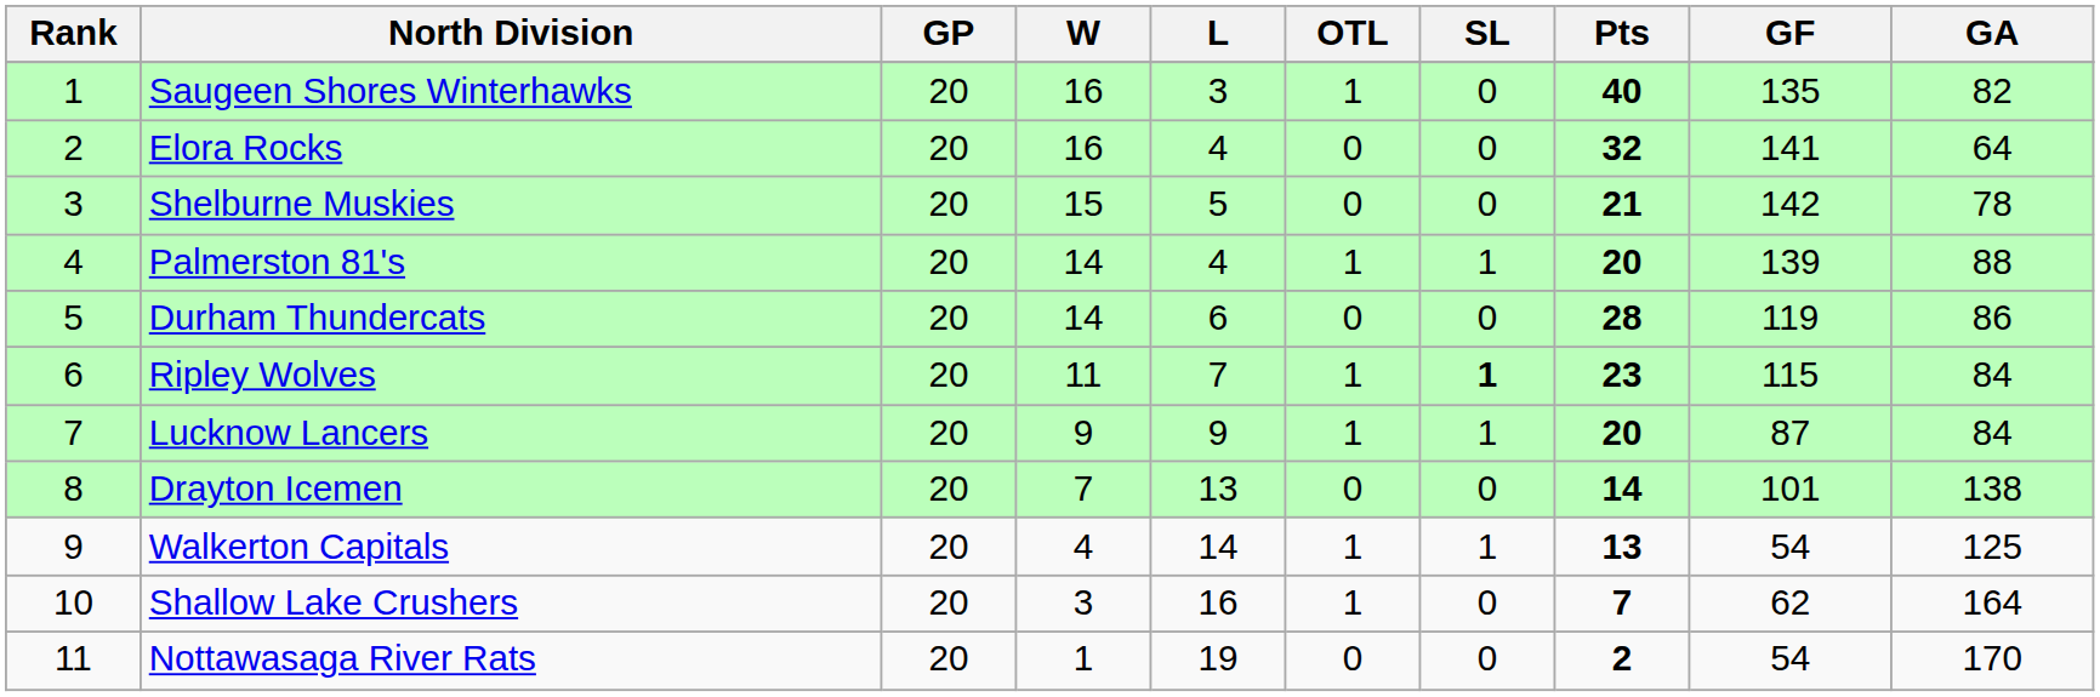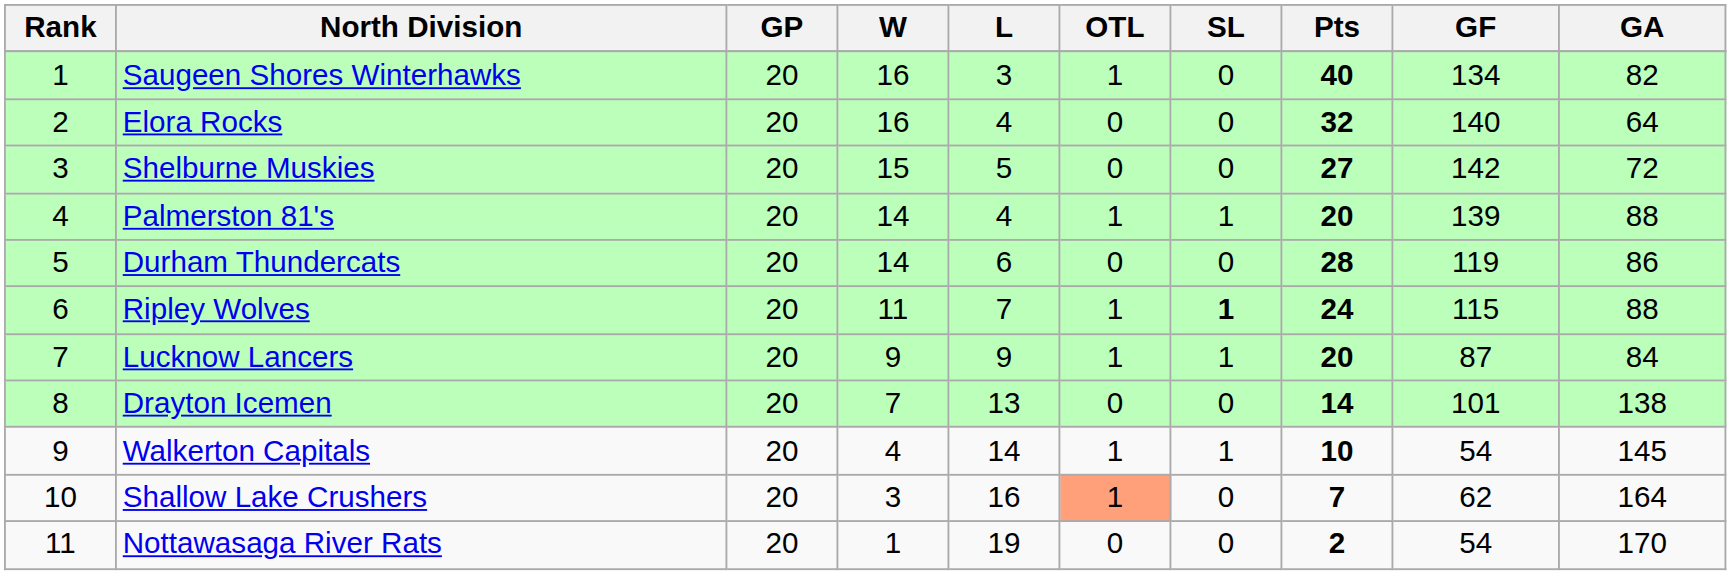 <table class="wikitable" style="text-align:center" width:50em">
 <tr>
 <th bgcolor="#DDDDFF" width="5%">Rank</th>
 <th bgcolor="#DDDDFF" width="27.5%">North Division</th>
 <th bgcolor="#DDDDFF" width="5%">GP</th>
 <th bgcolor="#DDDDFF" width="5%">W</th>
 <th bgcolor="#DDDDFF" width="5%">L</th>
 <th bgcolor="#DDDDFF" width="5%">OTL</th>
 <th bgcolor="#DDDDFF" width="5%">SL</th>
 <th bgcolor="#DDDDFF" width="5%">Pts</th>
 <th bgcolor="#DDDDFF" width="7.5%">GF</th>
 <th bgcolor="#DDDDFF" width="7.5%">GA</th>
 </tr>
 <tr>
 </tr>
 <tr bgcolor="#bbffbb">
 <td>1</td>
 <td align=left><a href='#'>Saugeen Shores Winterhawks</a></td>
 <td>20</td>
 <td>16</td>
 <td>3</td>
 <td>1</td>
 <td>0</td>
 <td><strong>40</strong></td>
-<td>135</td>
+<td>134</td>
 <td>82</td>
 </tr>
 <tr bgcolor="#bbffbb">
 <td>2</td>
 <td align=left><a href='#'>Elora Rocks</a></td>
 <td>20</td>
 <td>16</td>
 <td>4</td>
 <td>0</td>
 <td>0</td>
 <td><strong>32</strong></td>
-<td>141</td>
+<td>140</td>
 <td>64</td>
 </tr>
 <tr bgcolor="#bbffbb">
 <td>3</td>
 <td align=left><a href='#'>Shelburne Muskies</a></td>
 <td>20</td>
 <td>15</td>
 <td>5</td>
 <td>0</td>
 <td>0</td>
-<td><strong>21</strong></td>
+<td><strong>27</strong></td>
 <td>142</td>
-<td>78</td>
+<td>72</td>
 </tr>
 <tr bgcolor="#bbffbb">
 <td>4</td>
 <td align=left><a href='#'>Palmerston 81's</a></td>
 <td>20</td>
 <td>14</td>
 <td>4</td>
 <td>1</td>
 <td>1</td>
 <td><strong>20</strong></td>
 <td>139</td>
 <td>88</td>
 </tr>
 <tr bgcolor="#bbffbb">
 <td>5</td>
 <td align=left><a href='#'>Durham Thundercats</a></td>
 <td>20</td>
 <td>14</td>
 <td>6</td>
 <td>0</td>
 <td>0</td>
 <td><strong>28</strong></td>
 <td>119</td>
 <td>86</td>
 </tr>
 <tr bgcolor="#bbffbb">
 <td>6</td>
 <td align=left><a href='#'>Ripley Wolves</a></td>
 <td>20</td>
 <td>11</td>
 <td>7</td>
 <td>1</td>
 <td><strong>1</strong></td>
-<td><strong>23</strong></td>
+<td><strong>24</strong></td>
 <td>115</td>
-<td>84</td>
+<td>88</td>
 </tr>
 <tr bgcolor="#bbffbb">
 <td>7</td>
 <td align=left><a href='#'>Lucknow Lancers</a></td>
 <td>20</td>
 <td>9</td>
 <td>9</td>
 <td>1</td>
 <td>1</td>
 <td><strong>20</strong></td>
 <td>87</td>
 <td>84</td>
 </tr>
 <tr bgcolor="#bbffbb">
 <td>8</td>
 <td align=left><a href='#'>Drayton Icemen</a></td>
 <td>20</td>
 <td>7</td>
 <td>13</td>
 <td>0</td>
 <td>0</td>
 <td><strong>14</strong></td>
 <td>101</td>
 <td>138</td>
 </tr>
 <tr>
 <td>9</td>
 <td align=left><a href='#'>Walkerton Capitals</a></td>
 <td>20</td>
 <td>4</td>
 <td>14</td>
 <td>1</td>
 <td>1</td>
-<td><strong>13</strong></td>
+<td><strong>10</strong></td>
 <td>54</td>
-<td>125</td>
+<td>145</td>
 </tr>
 <tr>
 <td>10</td>
 <td align=left><a href='#'>Shallow Lake Crushers</a></td>
 <td>20</td>
 <td>3</td>
 <td>16</td>
-<td>1</td>
+<td style="background: lightsalmon;">1</td>
 <td>0</td>
 <td><strong>7</strong></td>
 <td>62</td>
 <td>164</td>
 </tr>
 <tr>
 <td>11</td>
 <td align=left><a href='#'>Nottawasaga River Rats</a></td>
 <td>20</td>
 <td>1</td>
 <td>19</td>
 <td>0</td>
 <td>0</td>
 <td><strong>2</strong></td>
 <td>54</td>
 <td>170</td>
 </tr>
 </table>
